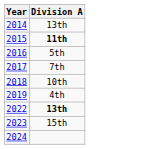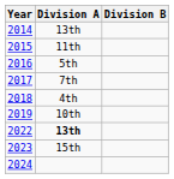 <table class="wikitable" style="text-align:center">
 <tr>
 <th>Year</th>
 <th>Division A</th>
+<th>Division B</th>
 </tr>
 <tr>
 <td><a href='#'>2014</a></td>
 <td>13th</td>
+<td></td>
 </tr>
 <tr>
 <td><a href='#'>2015</a></td>
-<td><strong>11th</strong></td>
+<td>11th</td>
+<td></td>
 </tr>
 <tr>
 <td><a href='#'>2016</a></td>
 <td>5th</td>
+<td></td>
 </tr>
 <tr>
 <td><a href='#'>2017</a></td>
 <td>7th</td>
+<td></td>
 </tr>
 <tr>
 <td><a href='#'>2018</a></td>
-<td>10th</td>
+<td>4th</td>
+<td></td>
 </tr>
 <tr>
 <td><a href='#'>2019</a></td>
-<td>4th</td>
+<td>10th</td>
+<td></td>
 </tr>
 <tr>
 <td><a href='#'>2022</a></td>
 <td><strong>13th</strong></td>
+<td></td>
 </tr>
 <tr>
 <td><a href='#'>2023</a></td>
 <td>15th</td>
+<td></td>
 </tr>
 <tr>
 <td><a href='#'>2024</a></td>
 <td></td>
+<td></td>
 </tr>
 </table>
